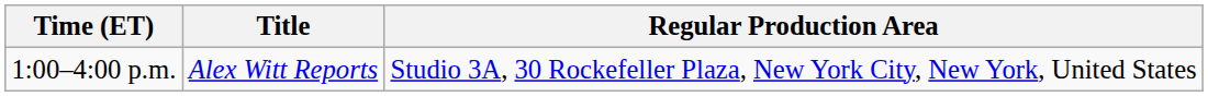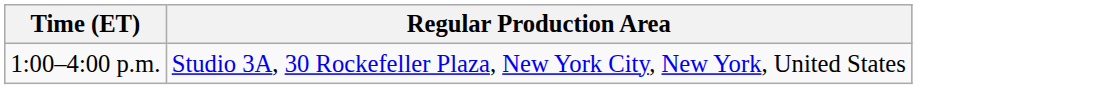 <table class="wikitable">
 <tr>
 <th>Time (ET)</th>
-<th>Title</th>
 <th>Regular Production Area</th>
 </tr>
 <tr>
 <td>1:00–4:00 p.m.</td>
-<td><em><a href='#'>Alex Witt Reports</a></em></td>
 <td><a href='#'>Studio 3A</a>, <a href='#'>30 Rockefeller Plaza</a>, <a href='#'>New York City</a>, <a href='#'>New York</a>, United States</td>
 </tr>
 </table>
